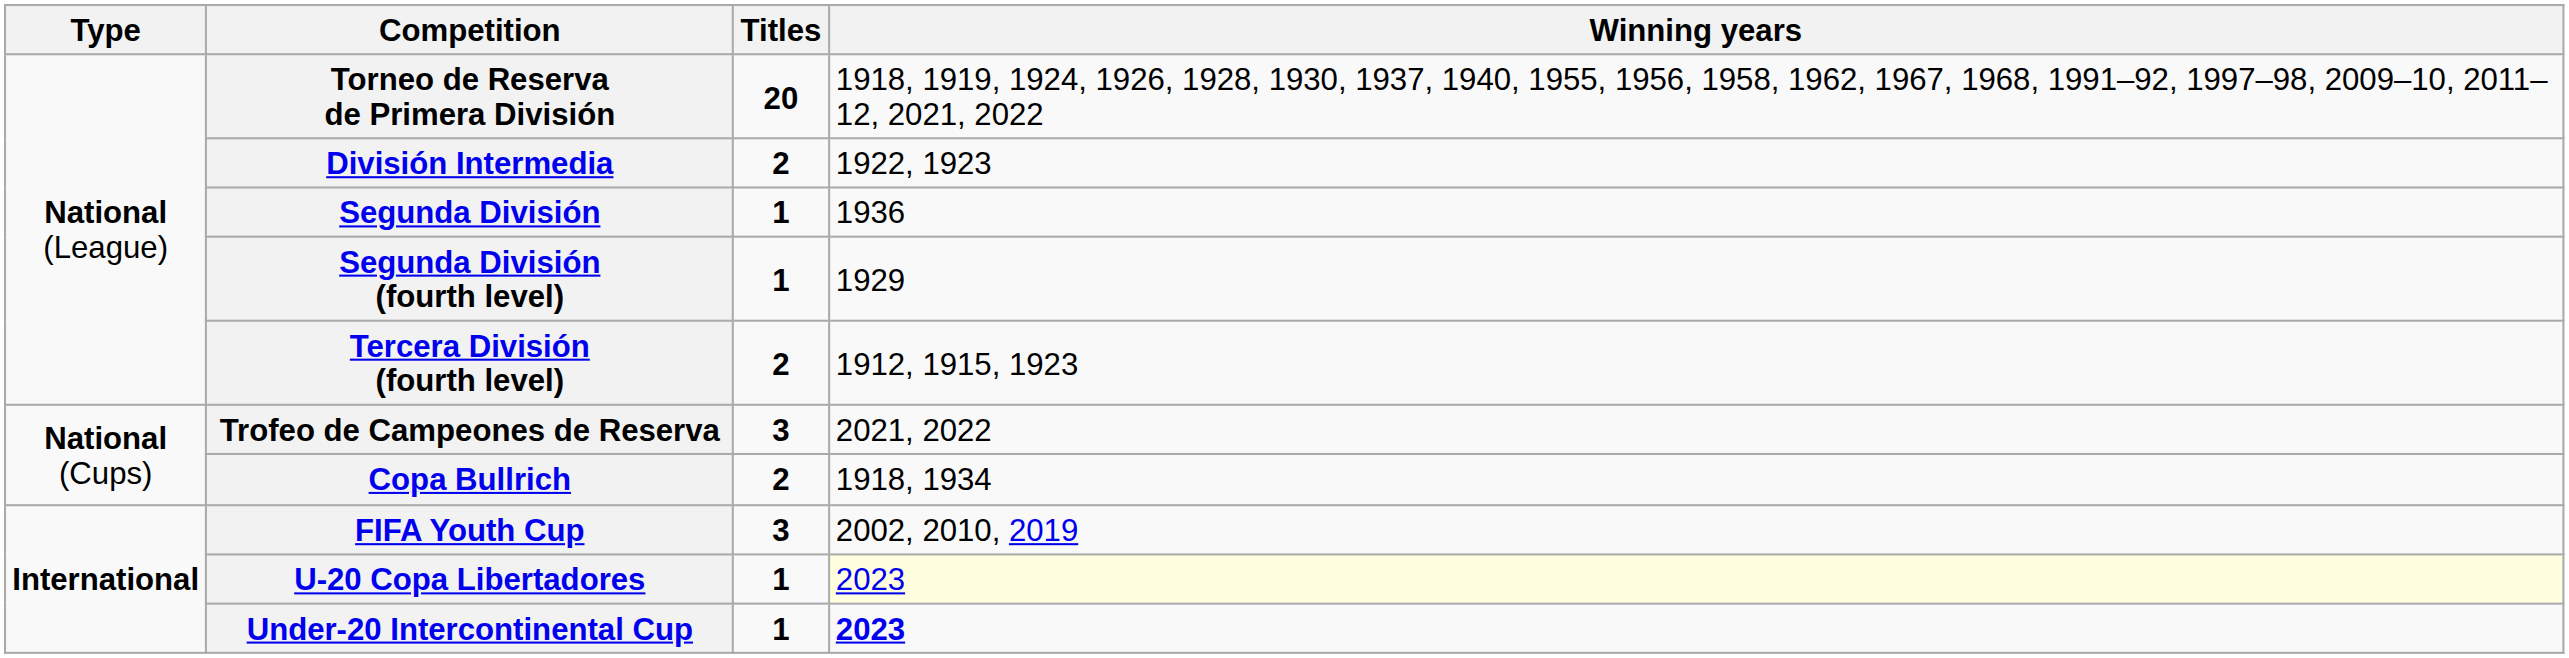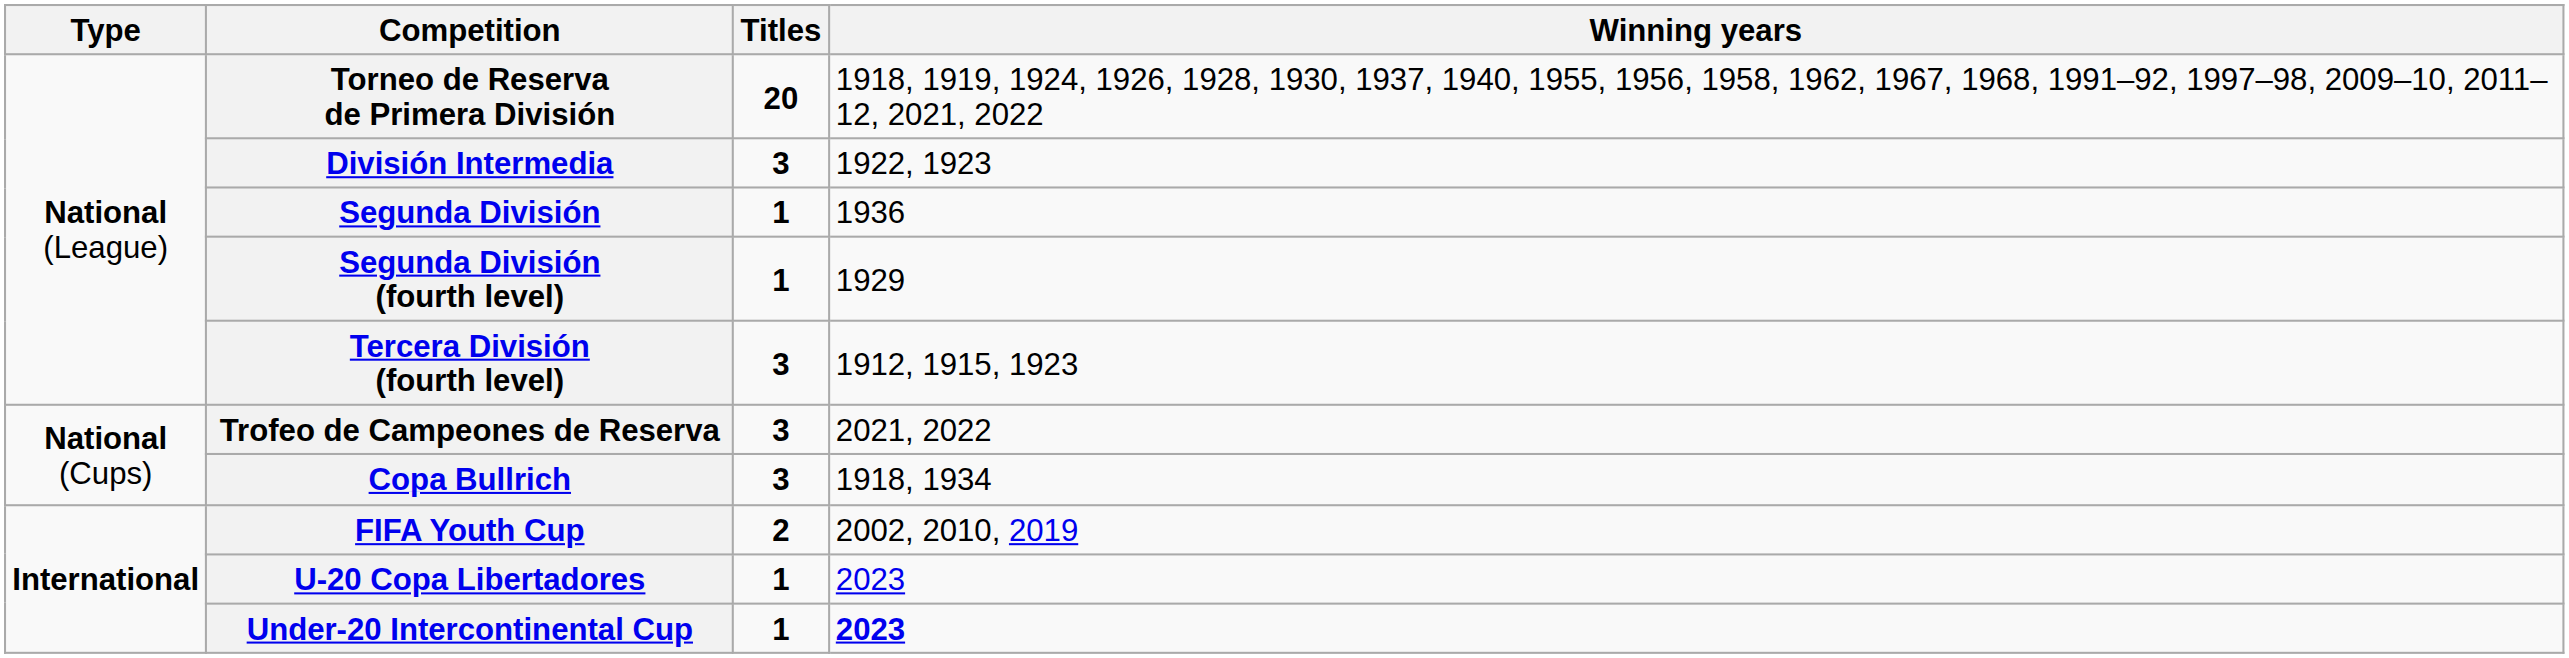 <table class="wikitable plainrowheaders" style="font-size:95%; text-align:center;">
 <tr>
 <th>Type</th>
 <th width=250px>Competition</th>
 <th>Titles</th>
 <th>Winning years</th>
 </tr>
 <tr>
 <td rowspan="5"><strong>National</strong><br>(League)</td>
 <th scope=col>Torneo de Reserva <br>de Primera División</th>
 <td><strong>20</strong></td>
 <td align="left">1918, 1919, 1924, 1926, 1928, 1930, 1937, 1940, 1955, 1956, 1958, 1962, 1967, 1968, 1991–92, 1997–98, 2009–10, 2011–12, 2021, 2022</td>
 </tr>
 <tr>
 <th scope=col><a href='#'>División Intermedia</a></th>
-<td><strong>2</strong></td>
+<td><strong>3</strong></td>
 <td align="left">1922, 1923</td>
 </tr>
 <tr>
 <th scope=col><a href='#'>Segunda División</a></th>
 <td><strong>1</strong></td>
 <td align="left">1936 </td>
 </tr>
 <tr>
 <th scope=col><a href='#'>Segunda División</a><br>(fourth level)</th>
 <td><strong>1</strong></td>
 <td align="left">1929 </td>
 </tr>
 <tr>
 <th scope=col><a href='#'>Tercera División</a><br>(fourth level)</th>
-<td><strong>2</strong></td>
+<td><strong>3</strong></td>
 <td align="left">1912, 1915, 1923 </td>
 </tr>
 <tr>
 <td rowspan="2"><strong>National</strong><br> (Cups)</td>
 <th scope=col>Trofeo de Campeones de Reserva</th>
 <td><strong>3</strong></td>
 <td align="left">2021, 2022</td>
 </tr>
 <tr>
 <th scope=col><a href='#'>Copa Bullrich</a></th>
-<td><strong>2</strong></td>
+<td><strong>3</strong></td>
 <td align="left">1918, 1934 </td>
 </tr>
 <tr>
 <td rowspan="3"><strong>International</strong></td>
 <th scope=col><a href='#'>FIFA Youth Cup</a></th>
-<td><strong>3</strong></td>
+<td><strong>2</strong></td>
 <td align="left">2002, 2010, <a href='#'>2019</a></td>
 </tr>
 <tr>
 <th scope=col><a href='#'>U-20 Copa Libertadores</a></th>
 <td><strong>1</strong></td>
-<td align="left" style="background: lightyellow;"><a href='#'>2023</a></td>
+<td align="left"><a href='#'>2023</a></td>
 </tr>
 <tr>
 <th scope=col><a href='#'>Under-20 Intercontinental Cup</a></th>
 <td><strong>1</strong></td>
 <td align="left"><strong><a href='#'>2023</a></strong></td>
 </tr>
 </table>
